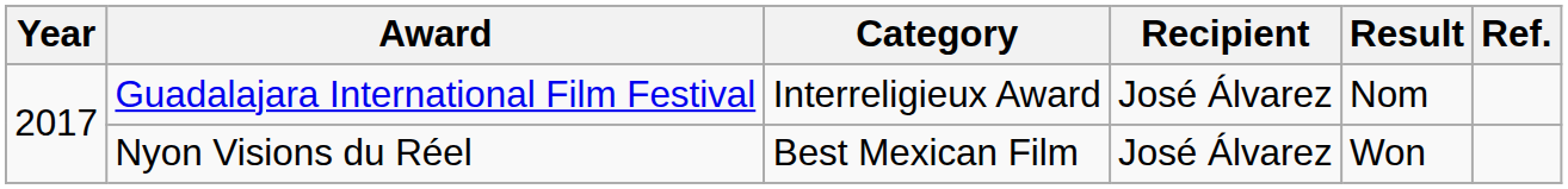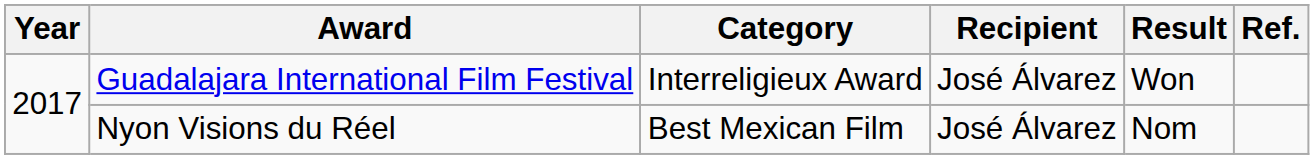 <table class="wikitable">
 <tr>
 <th>Year</th>
 <th>Award</th>
 <th>Category</th>
 <th>Recipient</th>
 <th>Result</th>
 <th>Ref.</th>
 </tr>
 <tr>
 <td rowspan="2">2017</td>
 <td><a href='#'>Guadalajara International Film Festival</a></td>
 <td>Interreligieux Award</td>
 <td>José Álvarez</td>
-<td>Nom</td>
+<td>Won</td>
 <td></td>
 </tr>
 <tr>
 <td>Nyon Visions du Réel</td>
 <td>Best Mexican Film</td>
 <td>José Álvarez</td>
-<td>Won</td>
+<td>Nom</td>
 <td></td>
 </tr>
 </table>
